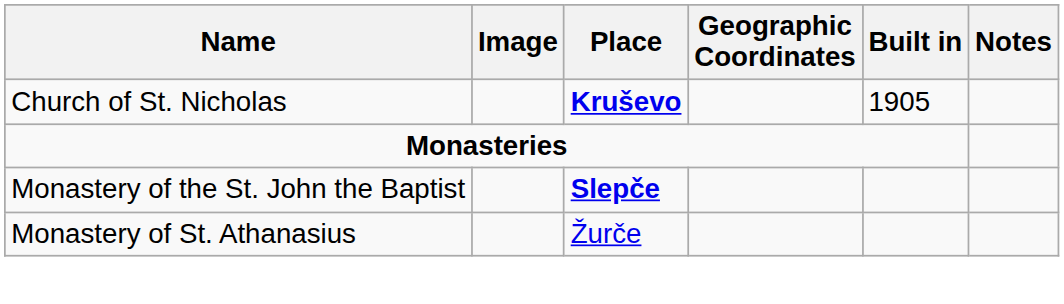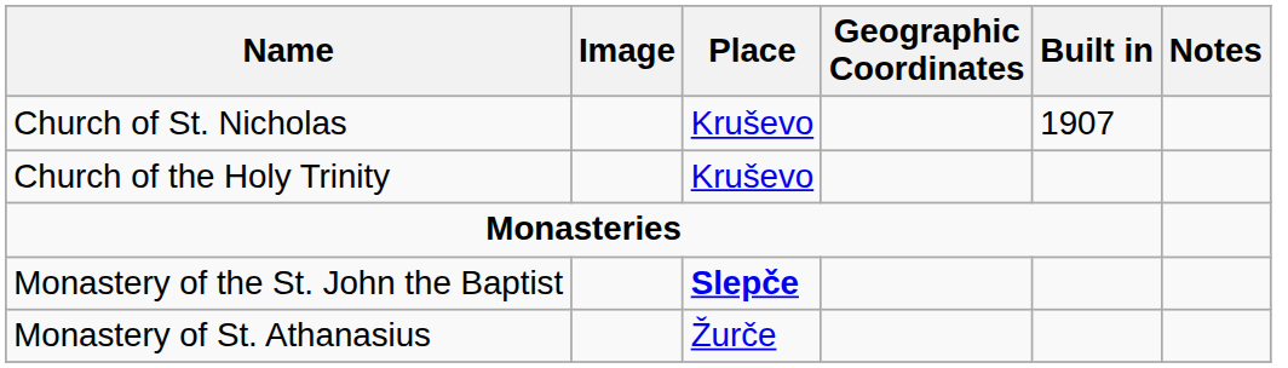 <table class="wikitable">
 <tr>
 <th><strong> Name</strong></th>
 <th><strong> Image</strong></th>
 <th><strong> Place</strong></th>
 <th><strong> Geographic</strong><br><strong>Coordinates</strong></th>
 <th><strong> Built in</strong></th>
 <th><strong> Notes</strong></th>
 </tr>
 <tr>
 <td>Church of St. Nicholas</td>
 <td></td>
-<td><strong><a href='#'>Kruševo</a></strong></td>
+<td><a href='#'>Kruševo</a></td>
 <td></td>
-<td>1905</td>
+<td>1907</td>
+<td></td>
+</tr>
+<tr>
+<td>Church of the Holy Trinity</td>
+<td></td>
+<td><a href='#'>Kruševo</a></td>
+<td></td>
+<td></td>
 <td></td>
 </tr>
 <tr>
 <td colspan="5" align="center"><strong>Monasteries</strong></td>
 </tr>
 <tr>
 <td>Monastery of the St. John the Baptist</td>
 <td></td>
 <td><strong><a href='#'>Slepče</a></strong></td>
 <td></td>
 <td></td>
 <td></td>
 </tr>
 <tr>
 <td>Monastery of St. Athanasius</td>
 <td></td>
 <td><a href='#'>Žurče</a></td>
 <td></td>
 <td></td>
 <td></td>
 </tr>
 </table>
